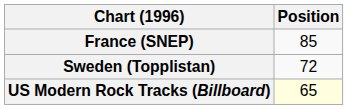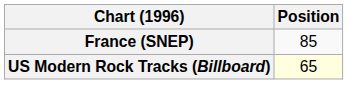 <table class="wikitable sortable plainrowheaders" style="text-align:center">
 <tr>
 <th>Chart (1996)</th>
 <th>Position</th>
 </tr>
 <tr>
 <th scope="row">France (SNEP)</th>
 <td>85</td>
 </tr>
 <tr>
-<th scope="row">Sweden (Topplistan)</th>
-<td>72</td>
-</tr>
-<tr>
 <th scope="row">US Modern Rock Tracks (<em>Billboard</em>)</th>
 <td style="background: lightyellow;">65</td>
 </tr>
 </table>
